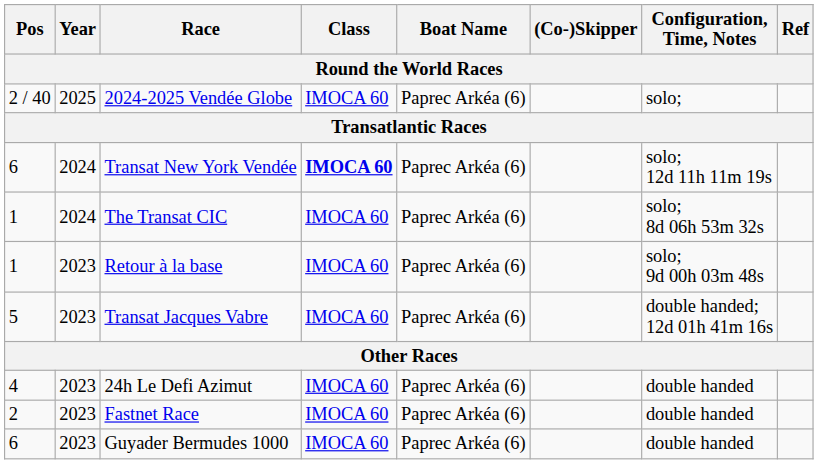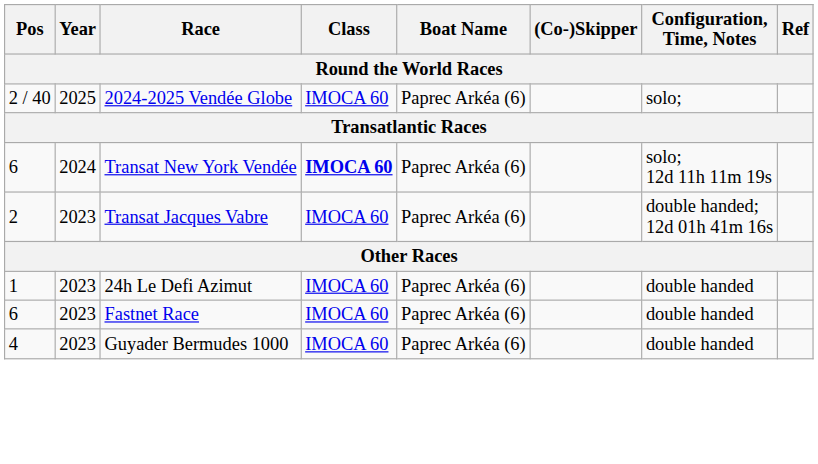 <table class="wikitable sortable">
 <tr>
 <th>Pos</th>
 <th>Year</th>
 <th>Race</th>
 <th>Class</th>
 <th>Boat Name</th>
 <th>(Co-)Skipper</th>
 <th>Configuration,<br>Time, Notes</th>
 <th>Ref</th>
 </tr>
 <tr>
 <th colspan="8"><strong>Round the World Races</strong></th>
 </tr>
 <tr>
 <td>2 / 40</td>
 <td>2025</td>
 <td><a href='#'>2024-2025 Vendée Globe</a></td>
 <td><a href='#'>IMOCA 60</a></td>
 <td>Paprec Arkéa (6)</td>
 <td></td>
 <td>solo;</td>
 <td></td>
 </tr>
 <tr>
 <th colspan="8"><strong>Transatlantic Races</strong></th>
 </tr>
 <tr>
 <td>6</td>
 <td>2024</td>
 <td><a href='#'>Transat New York Vendée</a></td>
 <td><strong><a href='#'>IMOCA 60</a></strong></td>
 <td>Paprec Arkéa (6)</td>
 <td></td>
 <td>solo;<br>12d 11h 11m 19s</td>
 <td></td>
 </tr>
 <tr>
-<td>1</td>
-<td>2024</td>
-<td><a href='#'>The Transat CIC</a></td>
-<td><a href='#'>IMOCA 60</a></td>
-<td>Paprec Arkéa (6)</td>
-<td></td>
-<td>solo;<br>8d 06h 53m 32s</td>
-<td></td>
-</tr>
-<tr>
-<td>1</td>
-<td>2023</td>
-<td><a href='#'>Retour à la base</a></td>
-<td><a href='#'>IMOCA 60</a></td>
-<td>Paprec Arkéa (6)</td>
-<td></td>
-<td>solo;<br>9d 00h 03m 48s</td>
-<td></td>
-</tr>
-<tr>
-<td>5</td>
+<td>2</td>
 <td>2023</td>
 <td><a href='#'>Transat Jacques Vabre</a></td>
 <td><a href='#'>IMOCA 60</a></td>
 <td>Paprec Arkéa (6)</td>
 <td><br></td>
 <td>double handed;<br>12d 01h 41m 16s</td>
 <td></td>
 </tr>
 <tr>
 <th colspan="8"><strong>Other Races</strong></th>
 </tr>
 <tr>
-<td>4</td>
+<td>1</td>
 <td>2023</td>
 <td>24h Le Defi Azimut</td>
 <td><a href='#'>IMOCA 60</a></td>
 <td>Paprec Arkéa (6)</td>
 <td><br></td>
 <td>double handed</td>
 <td></td>
 </tr>
 <tr>
-<td>2</td>
+<td>6</td>
 <td>2023</td>
 <td><a href='#'>Fastnet Race</a></td>
 <td><a href='#'>IMOCA 60</a></td>
 <td>Paprec Arkéa (6)</td>
 <td><br></td>
 <td>double handed</td>
 <td></td>
 </tr>
 <tr>
-<td>6</td>
+<td>4</td>
 <td>2023</td>
 <td>Guyader Bermudes 1000</td>
 <td><a href='#'>IMOCA 60</a></td>
 <td>Paprec Arkéa (6)</td>
 <td><br></td>
 <td>double handed</td>
 <td></td>
 </tr>
 </table>
